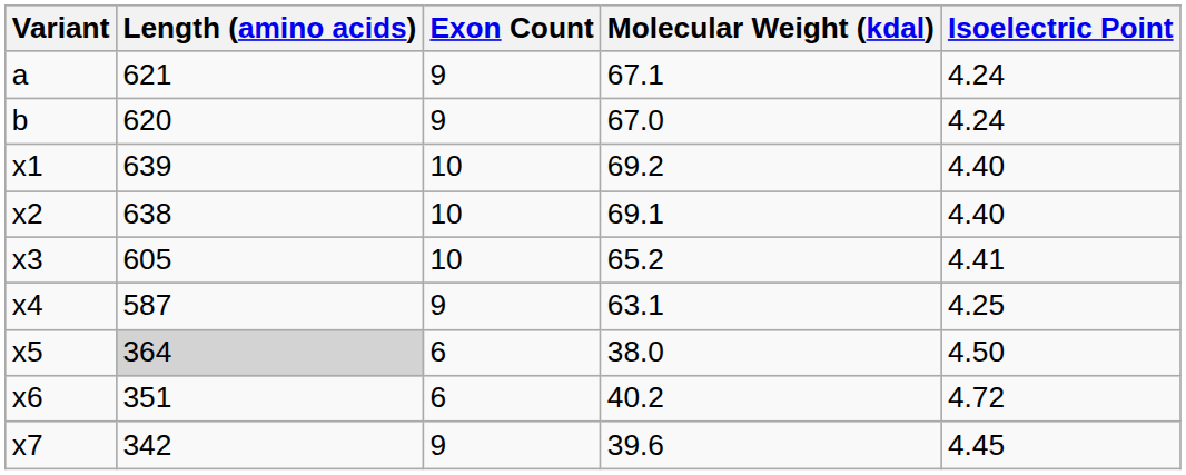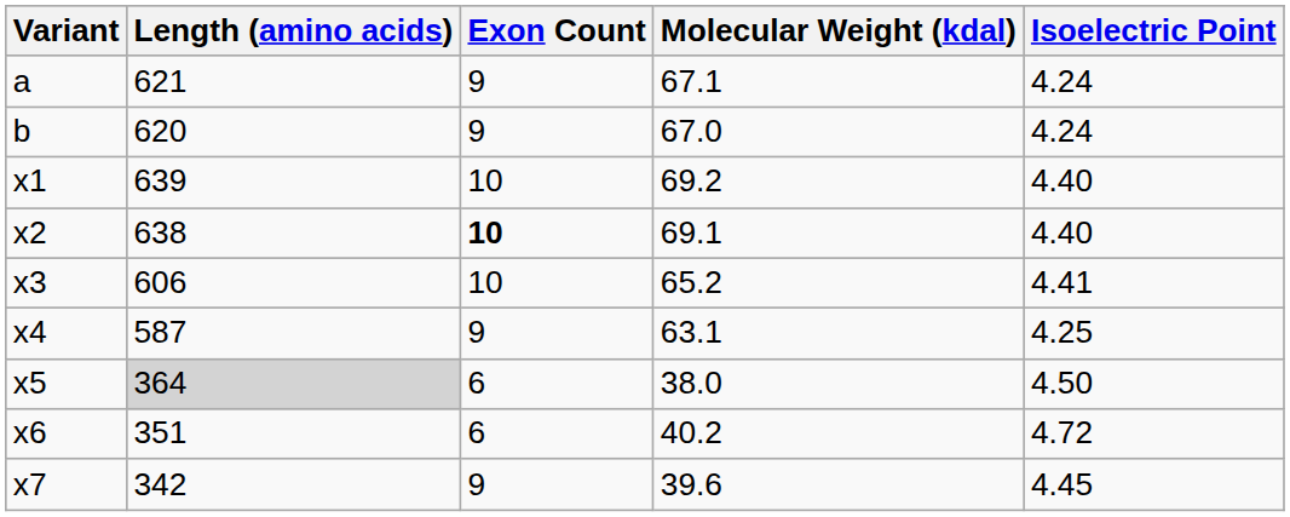 <table class="wikitable">
 <tr>
 <th>Variant</th>
 <th>Length (<a href='#'>amino acids</a>)</th>
 <th><a href='#'>Exon</a> Count</th>
 <th>Molecular Weight (<a href='#'>kdal</a>)</th>
 <th><a href='#'>Isoelectric Point</a></th>
 </tr>
 <tr>
 <td>a</td>
 <td>621</td>
 <td>9</td>
 <td>67.1</td>
 <td>4.24</td>
 </tr>
 <tr>
 <td>b</td>
 <td>620</td>
 <td>9</td>
 <td>67.0</td>
 <td>4.24</td>
 </tr>
 <tr>
 <td>x1</td>
 <td>639</td>
 <td>10</td>
 <td>69.2</td>
 <td>4.40</td>
 </tr>
 <tr>
 <td>x2</td>
 <td>638</td>
-<td>10</td>
+<td><strong>10</strong></td>
 <td>69.1</td>
 <td>4.40</td>
 </tr>
 <tr>
 <td>x3</td>
-<td>605</td>
+<td>606</td>
 <td>10</td>
 <td>65.2</td>
 <td>4.41</td>
 </tr>
 <tr>
 <td>x4</td>
 <td>587</td>
 <td>9</td>
 <td>63.1</td>
 <td>4.25</td>
 </tr>
 <tr>
 <td>x5</td>
 <td style="background: lightgrey;">364</td>
 <td>6</td>
 <td>38.0</td>
 <td>4.50</td>
 </tr>
 <tr>
 <td>x6</td>
 <td>351</td>
 <td>6</td>
 <td>40.2</td>
 <td>4.72</td>
 </tr>
 <tr>
 <td>x7</td>
 <td>342</td>
 <td>9</td>
 <td>39.6</td>
 <td>4.45</td>
 </tr>
 </table>
